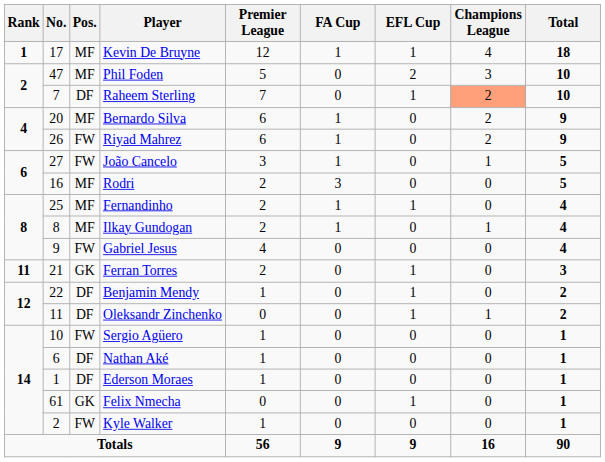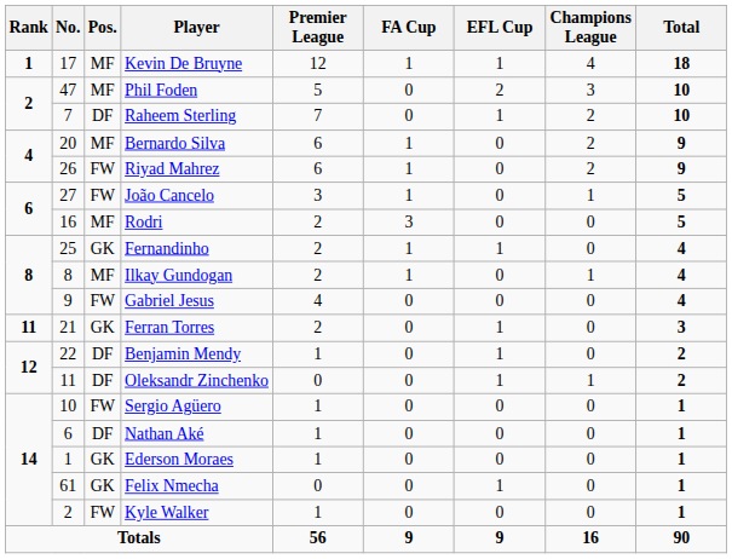 <table class="wikitable sortable alternance" style="text-align:center">
 <tr>
 <th>Rank</th>
 <th>No.</th>
 <th>Pos.</th>
 <th>Player</th>
 <th width="80">Premier League</th>
 <th width="80">FA Cup</th>
 <th width="80">EFL Cup</th>
 <th width="80">Champions League</th>
 <th width="80">Total</th>
 </tr>
 <tr>
 <td><strong>1</strong></td>
 <td>17</td>
 <td>MF</td>
 <td align="left"> <a href='#'>Kevin De Bruyne</a></td>
 <td>12</td>
 <td>1</td>
 <td>1</td>
 <td>4</td>
 <td><strong>18</strong></td>
 </tr>
 <tr>
 <td rowspan="2"><strong>2</strong></td>
 <td>47</td>
 <td>MF</td>
 <td align="left"> <a href='#'>Phil Foden</a></td>
 <td>5</td>
 <td>0</td>
 <td>2</td>
 <td>3</td>
 <td><strong>10</strong></td>
 </tr>
 <tr>
 <td>7</td>
 <td>DF</td>
 <td align="left"> <a href='#'>Raheem Sterling</a></td>
 <td>7</td>
 <td>0</td>
 <td>1</td>
-<td style="background: lightsalmon;">2</td>
+<td>2</td>
 <td><strong>10</strong></td>
 </tr>
 <tr>
 <td rowspan="2"><strong>4</strong></td>
 <td>20</td>
 <td>MF</td>
 <td align="left"> <a href='#'>Bernardo Silva</a></td>
 <td>6</td>
 <td>1</td>
 <td>0</td>
 <td>2</td>
 <td><strong>9</strong></td>
 </tr>
 <tr>
 <td>26</td>
 <td>FW</td>
 <td align="left"> <a href='#'>Riyad Mahrez</a></td>
 <td>6</td>
 <td>1</td>
 <td>0</td>
 <td>2</td>
 <td><strong>9</strong></td>
 </tr>
 <tr>
 <td rowspan="2"><strong>6</strong></td>
 <td>27</td>
 <td>FW</td>
 <td align="left"> <a href='#'>João Cancelo</a></td>
 <td>3</td>
 <td>1</td>
 <td>0</td>
 <td>1</td>
 <td><strong>5</strong></td>
 </tr>
 <tr>
 <td>16</td>
 <td>MF</td>
 <td align="left"> <a href='#'>Rodri</a></td>
 <td>2</td>
 <td>3</td>
 <td>0</td>
 <td>0</td>
 <td><strong>5</strong></td>
 </tr>
 <tr>
 <td rowspan="3"><strong>8</strong></td>
 <td>25</td>
-<td>MF</td>
+<td>GK</td>
 <td align="left"> <a href='#'>Fernandinho</a></td>
 <td>2</td>
 <td>1</td>
 <td>1</td>
 <td>0</td>
 <td><strong>4</strong></td>
 </tr>
 <tr>
 <td>8</td>
 <td>MF</td>
 <td align="left"> <a href='#'>Ilkay Gundogan</a></td>
 <td>2</td>
 <td>1</td>
 <td>0</td>
 <td>1</td>
 <td><strong>4</strong></td>
 </tr>
 <tr>
 <td>9</td>
 <td>FW</td>
 <td align="left"> <a href='#'>Gabriel Jesus</a></td>
 <td>4</td>
 <td>0</td>
 <td>0</td>
 <td>0</td>
 <td><strong>4</strong></td>
 </tr>
 <tr>
 <td><strong>11</strong></td>
 <td>21</td>
 <td>GK</td>
 <td align="left"> <a href='#'>Ferran Torres</a></td>
 <td>2</td>
 <td>0</td>
 <td>1</td>
 <td>0</td>
 <td><strong>3</strong></td>
 </tr>
 <tr>
 <td rowspan="2"><strong>12</strong></td>
 <td>22</td>
 <td>DF</td>
 <td align="left"> <a href='#'>Benjamin Mendy</a></td>
 <td>1</td>
 <td>0</td>
 <td>1</td>
 <td>0</td>
 <td><strong>2</strong></td>
 </tr>
 <tr>
 <td>11</td>
 <td>DF</td>
 <td align="left"> <a href='#'>Oleksandr Zinchenko</a></td>
 <td>0</td>
 <td>0</td>
 <td>1</td>
 <td>1</td>
 <td><strong>2</strong></td>
 </tr>
 <tr>
 <td rowspan="5"><strong>14</strong></td>
 <td>10</td>
 <td>FW</td>
 <td align="left"> <a href='#'>Sergio Agüero</a></td>
 <td>1</td>
 <td>0</td>
 <td>0</td>
 <td>0</td>
 <td><strong>1</strong></td>
 </tr>
 <tr>
 <td>6</td>
 <td>DF</td>
 <td align="left"> <a href='#'>Nathan Aké</a></td>
 <td>1</td>
 <td>0</td>
 <td>0</td>
 <td>0</td>
 <td><strong>1</strong></td>
 </tr>
 <tr>
 <td>1</td>
-<td>DF</td>
+<td>GK</td>
 <td align="left"> <a href='#'>Ederson Moraes</a></td>
 <td>1</td>
 <td>0</td>
 <td>0</td>
 <td>0</td>
 <td><strong>1</strong></td>
 </tr>
 <tr>
 <td>61</td>
 <td>GK</td>
 <td align="left"> <a href='#'>Felix Nmecha</a></td>
 <td>0</td>
 <td>0</td>
 <td>1</td>
 <td>0</td>
 <td><strong>1</strong></td>
 </tr>
 <tr>
 <td>2</td>
 <td>FW</td>
 <td align="left"> <a href='#'>Kyle Walker</a></td>
 <td>1</td>
 <td>0</td>
 <td>0</td>
 <td>0</td>
 <td><strong>1</strong></td>
 </tr>
 <tr>
 <td colspan="4"><strong>Totals</strong></td>
 <td><strong>56</strong></td>
 <td><strong>9</strong></td>
 <td><strong>9</strong></td>
 <td><strong>16</strong></td>
 <td><strong>90</strong></td>
 </tr>
 </table>
